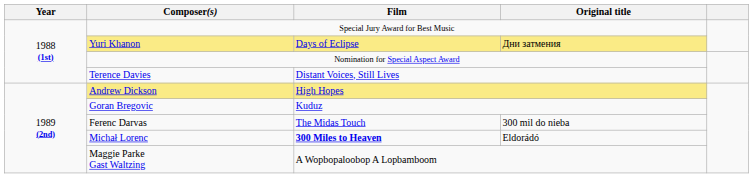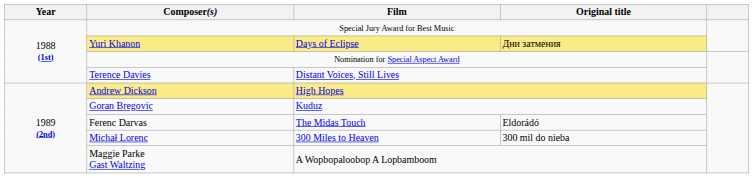 <table class="wikitable" width="95%" cellpadding="5">
 <tr>
 <th width="10%"><strong>Year</strong></th>
 <th width="25%"><strong>Composer<strong><em>(s)<em></th>
 <th width="25%"></strong>Film<strong></th>
 <th width="25%"></strong>Original title<strong></th>
 <th width="5%"></th>
 </tr>
 <tr>
 <td rowspan="4" style="text-align:center;"></strong>1988<strong><br><small><a href='#'>(1st)</a></small></td>
 <td colspan=3 style="text-align:center;"><small>Special Jury Award for Best Music</small></td>
 <td rowspan="2"></td>
 </tr>
 <tr>
 <td style="background:#FAEB86;"></strong><a href='#'>Yuri Khanon</a><strong></td>
 <td style="background:#FAEB86;"></em></strong><a href='#'>Days of Eclipse</a><strong><em></td>
 <td style="background:#FAEB86;"></em></strong>Дни затмения<strong><em></td>
 </tr>
 <tr>
 <td colspan="3" style="text-align:center;"><small>Nomination for <a href='#'>Special Aspect Award</a></small></td>
 <td rowspan="2"></td>
 </tr>
 <tr>
 <td><a href='#'>Terence Davies</a></td>
 <td colspan="2"></em><a href='#'>Distant Voices, Still Lives</a><em></td>
 </tr>
 <tr>
 <td rowspan="5" style="text-align:center;"></strong>1989<strong><br><small><a href='#'>(2nd)</a></small></td>
 <td style="background:#FAEB86;"></strong><a href='#'>Andrew Dickson</a><strong></td>
 <td style="background:#FAEB86;" colspan="2"></em></strong><a href='#'>High Hopes</a><strong><em></td>
 <td rowspan="5"></td>
 </tr>
 <tr>
 <td><a href='#'>Goran Bregovic</a></td>
 <td colspan="2"></em><a href='#'>Kuduz</a><em></td>
 </tr>
 <tr>
 <td>Ferenc Darvas</td>
 <td></em><a href='#'>The Midas Touch</a><em></td>
-<td></em>300 mil do nieba<em></td>
+<td></em>Eldorádó<em></td>
 </tr>
 <tr>
 <td><a href='#'>Michał Lorenc</a></td>
-<td><strong></em><a href='#'>300 Miles to Heaven</a><em></strong></td>
-<td></em>Eldorádó<em></td>
+<td></em><a href='#'>300 Miles to Heaven</a><em></td>
+<td></em>300 mil do nieba<em></td>
 </tr>
 <tr>
 <td>Maggie Parke<br> <a href='#'>Gast Waltzing</a></td>
 <td colspan="2"></em>A Wopbopaloobop A Lopbamboom<em></td>
 </tr>
 </table>
